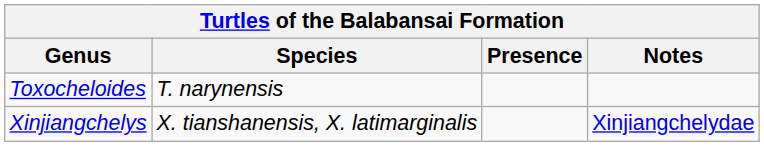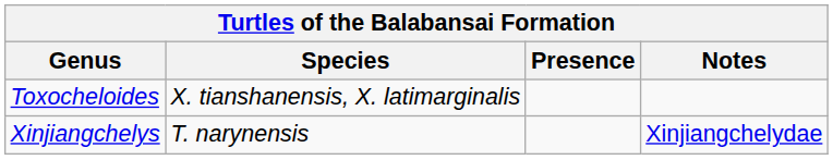 <table class="wikitable" align="center">
 <tr>
 <th colspan="5" align="center"><strong><a href='#'>Turtles</a> of the Balabansai Formation</strong></th>
 </tr>
 <tr>
 <th>Genus</th>
 <th>Species</th>
 <th>Presence</th>
 <th>Notes</th>
 </tr>
 <tr>
 <td><em><a href='#'>Toxocheloides</a></em></td>
-<td><em>T. narynensis</em></td>
+<td><em>X. tianshanensis, X. latimarginalis</em></td>
 <td></td>
 <td></td>
 </tr>
 <tr>
 <td><em><a href='#'>Xinjiangchelys</a></em></td>
-<td><em>X. tianshanensis, X. latimarginalis</em></td>
+<td><em>T. narynensis</em></td>
 <td></td>
 <td><a href='#'>Xinjiangchelydae</a></td>
 </tr>
 </table>
